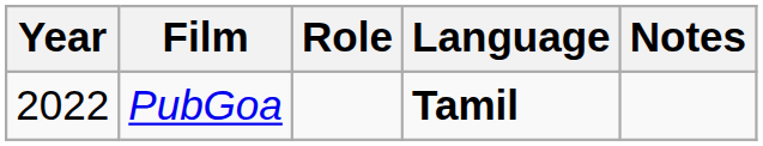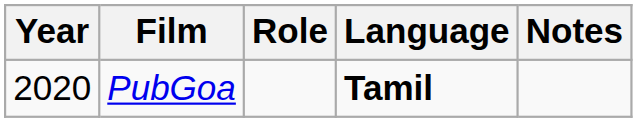 <table class="wikitable sortable">
 <tr>
 <th>Year</th>
 <th>Film</th>
 <th>Role</th>
 <th>Language</th>
 <th>Notes</th>
 </tr>
 <tr>
-<td rowspan="1">2022</td>
+<td rowspan="1">2020</td>
 <td><em><a href='#'>PubGoa</a></em></td>
 <td></td>
 <td><strong>Tamil</strong></td>
 <td></td>
 </tr>
 </table>
